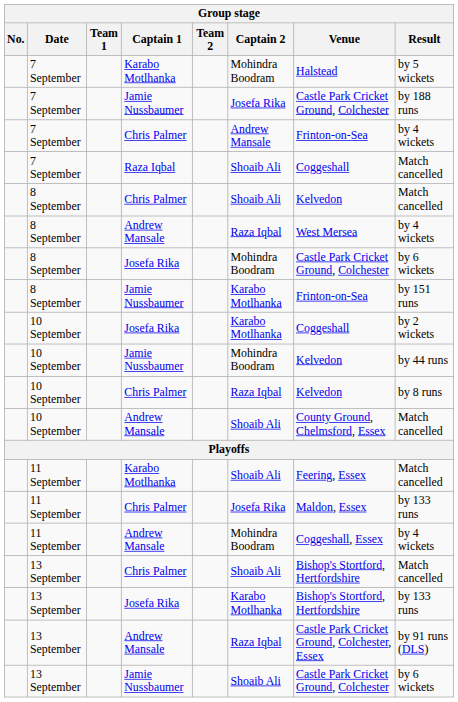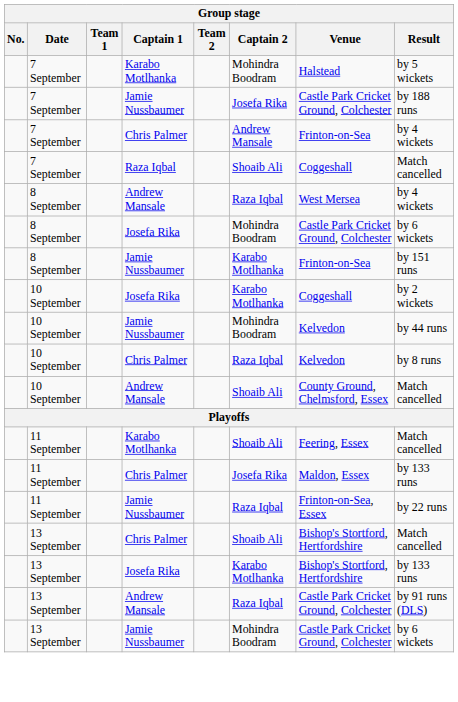 <table class="wikitable">
 <tr>
 <th colspan="8">Group stage</th>
 </tr>
 <tr>
 <th>No.</th>
 <th>Date</th>
 <th>Team 1</th>
 <th>Captain 1</th>
 <th>Team 2</th>
 <th>Captain 2</th>
 <th>Venue</th>
 <th>Result</th>
 </tr>
 <tr>
 <td></td>
 <td>7 September</td>
 <td></td>
 <td><a href='#'>Karabo Motlhanka</a></td>
 <td></td>
 <td>Mohindra Boodram</td>
 <td><a href='#'>Halstead</a></td>
 <td> by 5 wickets</td>
 </tr>
 <tr>
 <td></td>
 <td>7 September</td>
 <td></td>
 <td><a href='#'>Jamie Nussbaumer</a></td>
 <td></td>
 <td><a href='#'>Josefa Rika</a></td>
 <td><a href='#'>Castle Park Cricket Ground</a>, <a href='#'>Colchester</a></td>
 <td> by 188 runs</td>
 </tr>
 <tr>
 <td></td>
 <td>7 September</td>
 <td></td>
 <td><a href='#'>Chris Palmer</a></td>
 <td></td>
 <td><a href='#'>Andrew Mansale</a></td>
 <td><a href='#'>Frinton-on-Sea</a></td>
 <td> by 4 wickets</td>
 </tr>
 <tr>
 <td></td>
 <td>7 September</td>
 <td></td>
 <td><a href='#'>Raza Iqbal</a></td>
 <td></td>
 <td><a href='#'>Shoaib Ali</a></td>
 <td><a href='#'>Coggeshall</a></td>
-<td>Match cancelled</td>
-</tr>
-<tr>
-<td></td>
-<td>8 September</td>
-<td></td>
-<td><a href='#'>Chris Palmer</a></td>
-<td></td>
-<td><a href='#'>Shoaib Ali</a></td>
-<td><a href='#'>Kelvedon</a></td>
 <td>Match cancelled</td>
 </tr>
 <tr>
 <td></td>
 <td>8 September</td>
 <td></td>
 <td><a href='#'>Andrew Mansale</a></td>
 <td></td>
 <td><a href='#'>Raza Iqbal</a></td>
 <td><a href='#'>West Mersea</a></td>
 <td> by 4 wickets</td>
 </tr>
 <tr>
 <td></td>
 <td>8 September</td>
 <td></td>
 <td><a href='#'>Josefa Rika</a></td>
 <td></td>
 <td>Mohindra Boodram</td>
 <td><a href='#'>Castle Park Cricket Ground</a>, <a href='#'>Colchester</a></td>
 <td> by 6 wickets</td>
 </tr>
 <tr>
 <td></td>
 <td>8 September</td>
 <td></td>
 <td><a href='#'>Jamie Nussbaumer</a></td>
 <td></td>
 <td><a href='#'>Karabo Motlhanka</a></td>
 <td><a href='#'>Frinton-on-Sea</a></td>
 <td> by 151 runs</td>
 </tr>
 <tr>
 <td></td>
 <td>10 September</td>
 <td></td>
 <td><a href='#'>Josefa Rika</a></td>
 <td></td>
 <td><a href='#'>Karabo Motlhanka</a></td>
 <td><a href='#'>Coggeshall</a></td>
 <td> by 2 wickets</td>
 </tr>
 <tr>
 <td></td>
 <td>10 September</td>
 <td></td>
 <td><a href='#'>Jamie Nussbaumer</a></td>
 <td></td>
 <td>Mohindra Boodram</td>
 <td><a href='#'>Kelvedon</a></td>
 <td> by 44 runs</td>
 </tr>
 <tr>
 <td></td>
 <td>10 September</td>
 <td></td>
 <td><a href='#'>Chris Palmer</a></td>
 <td></td>
 <td><a href='#'>Raza Iqbal</a></td>
 <td><a href='#'>Kelvedon</a></td>
 <td> by 8 runs</td>
 </tr>
 <tr>
 <td></td>
 <td>10 September</td>
 <td></td>
 <td><a href='#'>Andrew Mansale</a></td>
 <td></td>
 <td><a href='#'>Shoaib Ali</a></td>
 <td><a href='#'>County Ground</a>, <a href='#'>Chelmsford</a>, <a href='#'>Essex</a></td>
 <td>Match cancelled</td>
 </tr>
 <tr>
 <th colspan="8">Playoffs</th>
 </tr>
 <tr>
 <td></td>
 <td>11 September</td>
 <td></td>
 <td><a href='#'>Karabo Motlhanka</a></td>
 <td></td>
 <td><a href='#'>Shoaib Ali</a></td>
 <td><a href='#'>Feering</a>, <a href='#'>Essex</a></td>
 <td>Match cancelled</td>
 </tr>
 <tr>
 <td></td>
 <td>11 September</td>
 <td></td>
 <td><a href='#'>Chris Palmer</a></td>
 <td></td>
 <td><a href='#'>Josefa Rika</a></td>
 <td><a href='#'>Maldon</a>, <a href='#'>Essex</a></td>
 <td> by 133 runs</td>
 </tr>
 <tr>
 <td></td>
 <td>11 September</td>
 <td></td>
-<td><a href='#'>Andrew Mansale</a></td>
+<td><a href='#'>Jamie Nussbaumer</a></td>
 <td></td>
-<td>Mohindra Boodram</td>
-<td><a href='#'>Coggeshall</a>, <a href='#'>Essex</a></td>
-<td> by 4 wickets</td>
+<td><a href='#'>Raza Iqbal</a></td>
+<td><a href='#'>Frinton-on-Sea</a>, <a href='#'>Essex</a></td>
+<td> by 22 runs</td>
 </tr>
 <tr>
 <td></td>
 <td>13 September</td>
 <td></td>
 <td><a href='#'>Chris Palmer</a></td>
 <td></td>
 <td><a href='#'>Shoaib Ali</a></td>
 <td><a href='#'>Bishop's Stortford</a>, <a href='#'>Hertfordshire</a></td>
 <td>Match cancelled</td>
 </tr>
 <tr>
 <td></td>
 <td>13 September</td>
 <td></td>
 <td><a href='#'>Josefa Rika</a></td>
 <td></td>
 <td><a href='#'>Karabo Motlhanka</a></td>
 <td><a href='#'>Bishop's Stortford</a>, <a href='#'>Hertfordshire</a></td>
 <td> by 133 runs</td>
 </tr>
 <tr>
 <td></td>
 <td>13 September</td>
 <td></td>
 <td><a href='#'>Andrew Mansale</a></td>
 <td></td>
 <td><a href='#'>Raza Iqbal</a></td>
-<td><a href='#'>Castle Park Cricket Ground</a>, <a href='#'>Colchester</a>, <a href='#'>Essex</a></td>
+<td><a href='#'>Castle Park Cricket Ground</a>, <a href='#'>Colchester</a></td>
 <td> by 91 runs (<a href='#'>DLS</a>)</td>
 </tr>
 <tr>
 <td></td>
 <td>13 September</td>
 <td></td>
 <td><a href='#'>Jamie Nussbaumer</a></td>
 <td></td>
-<td><a href='#'>Shoaib Ali</a></td>
+<td>Mohindra Boodram</td>
 <td><a href='#'>Castle Park Cricket Ground</a>, <a href='#'>Colchester</a></td>
 <td> by 6 wickets</td>
 </tr>
 </table>
